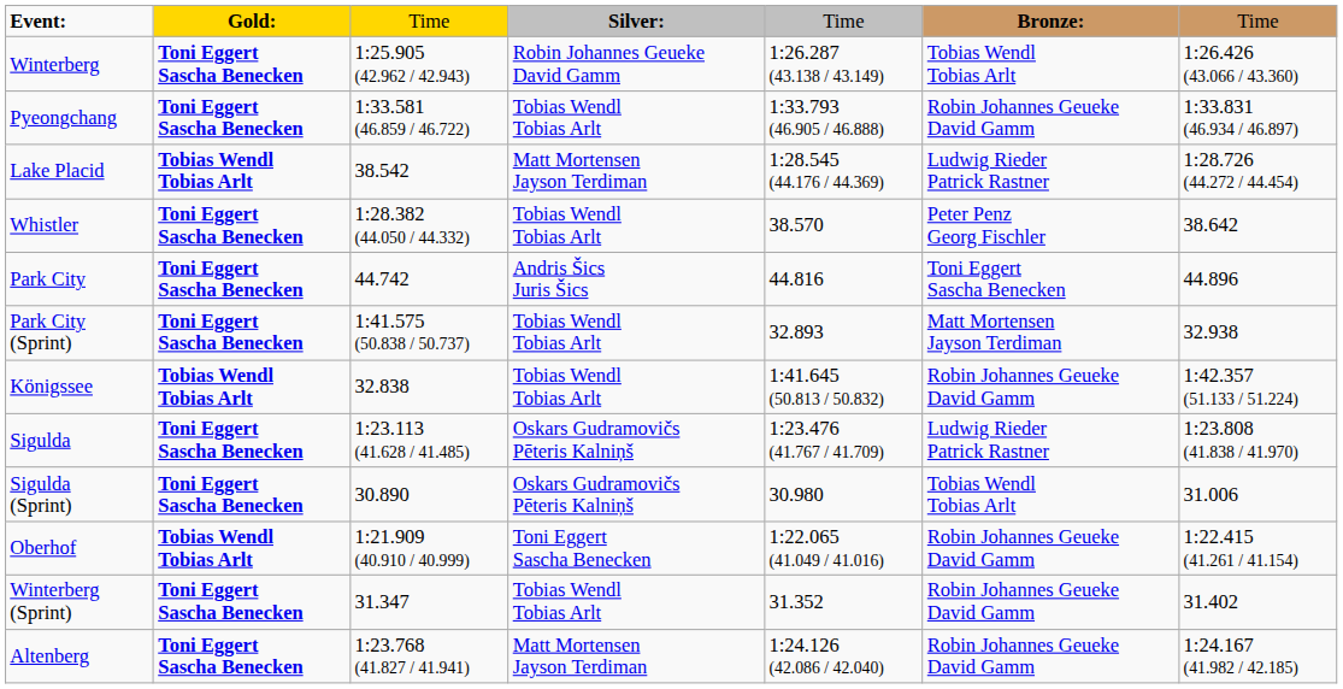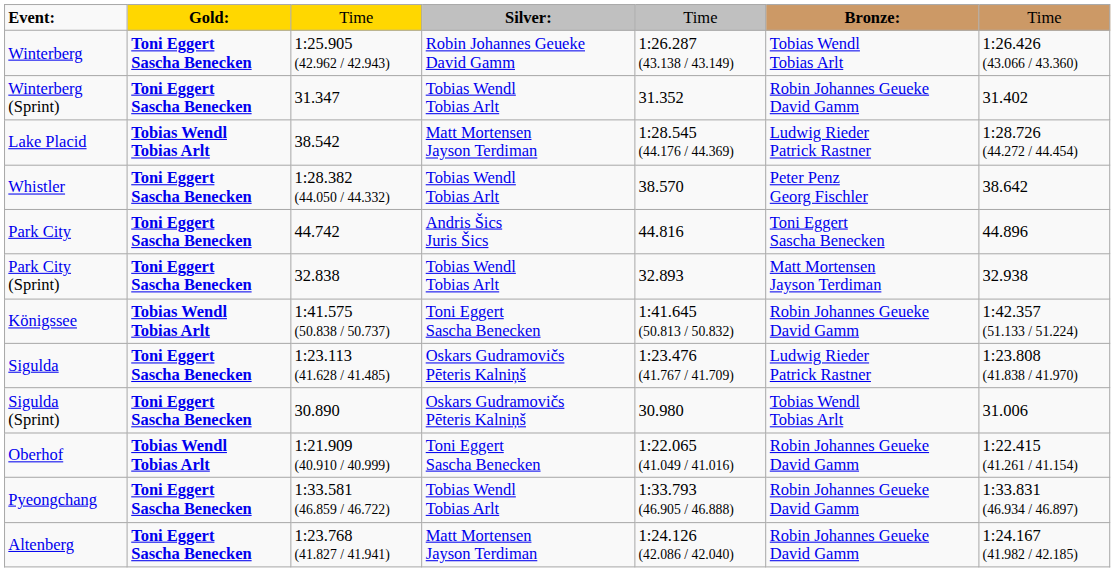 <table class="wikitable" style="width:85%;">
 <tr>
 <td><strong>Event:</strong></td>
 <td !  style="text-align:center; background:gold;"><strong>Gold:</strong></td>
 <td !  style="text-align:center; background:gold;">Time</td>
 <td !  style="text-align:center; background:silver;"><strong>Silver:</strong></td>
 <td !  style="text-align:center; background:silver;">Time</td>
 <td !  style="text-align:center; background:#c96;"><strong>Bronze:</strong></td>
 <td !  style="text-align:center; background:#c96;">Time</td>
 </tr>
 <tr>
 <td><a href='#'>Winterberg</a></td>
 <td><strong><a href='#'>Toni Eggert</a><br><a href='#'>Sascha Benecken</a><br></strong></td>
 <td>1:25.905<br><small>(42.962 / 42.943)</small></td>
 <td><a href='#'>Robin Johannes Geueke</a><br><a href='#'>David Gamm</a><br></td>
 <td>1:26.287<br><small>(43.138 / 43.149)</small></td>
 <td><a href='#'>Tobias Wendl</a><br><a href='#'>Tobias Arlt</a><br></td>
 <td>1:26.426<br><small>(43.066 / 43.360)</small></td>
 </tr>
 <tr>
-<td><a href='#'>Pyeongchang</a></td>
+<td><a href='#'>Winterberg</a><br>(Sprint)</td>
 <td><strong><a href='#'>Toni Eggert</a><br><a href='#'>Sascha Benecken</a><br></strong></td>
-<td>1:33.581<br><small>(46.859 / 46.722)</small></td>
+<td>31.347</td>
 <td><a href='#'>Tobias Wendl</a><br><a href='#'>Tobias Arlt</a><br></td>
-<td>1:33.793<br><small>(46.905 / 46.888)</small></td>
+<td>31.352</td>
 <td><a href='#'>Robin Johannes Geueke</a><br><a href='#'>David Gamm</a><br></td>
-<td>1:33.831<br><small>(46.934 / 46.897)</small></td>
+<td>31.402</td>
 </tr>
 <tr>
 <td><a href='#'>Lake Placid</a></td>
 <td><strong><a href='#'>Tobias Wendl</a><br><a href='#'>Tobias Arlt</a><br></strong></td>
 <td>38.542</td>
 <td><a href='#'>Matt Mortensen</a><br><a href='#'>Jayson Terdiman</a><br></td>
 <td>1:28.545<br><small>(44.176 / 44.369)</small></td>
 <td><a href='#'>Ludwig Rieder</a><br><a href='#'>Patrick Rastner</a><br></td>
 <td>1:28.726<br><small>(44.272 / 44.454)</small></td>
 </tr>
 <tr>
 <td><a href='#'>Whistler</a></td>
 <td><strong><a href='#'>Toni Eggert</a><br><a href='#'>Sascha Benecken</a><br></strong></td>
 <td>1:28.382<br><small>(44.050 / 44.332)</small></td>
 <td><a href='#'>Tobias Wendl</a><br><a href='#'>Tobias Arlt</a><br></td>
 <td>38.570</td>
 <td><a href='#'>Peter Penz</a><br><a href='#'>Georg Fischler</a><br></td>
 <td>38.642</td>
 </tr>
 <tr>
 <td><a href='#'>Park City</a></td>
 <td><strong><a href='#'>Toni Eggert</a><br><a href='#'>Sascha Benecken</a><br></strong></td>
 <td>44.742</td>
 <td><a href='#'>Andris Šics</a><br><a href='#'>Juris Šics</a><br></td>
 <td>44.816</td>
 <td><a href='#'>Toni Eggert</a><br><a href='#'>Sascha Benecken</a><br></td>
 <td>44.896</td>
 </tr>
 <tr>
 <td><a href='#'>Park City</a><br>(Sprint)</td>
 <td><strong><a href='#'>Toni Eggert</a><br><a href='#'>Sascha Benecken</a><br></strong></td>
-<td>1:41.575<br><small>(50.838 / 50.737)</small></td>
+<td>32.838</td>
 <td><a href='#'>Tobias Wendl</a><br><a href='#'>Tobias Arlt</a><br></td>
 <td>32.893</td>
 <td><a href='#'>Matt Mortensen</a><br><a href='#'>Jayson Terdiman</a><br></td>
 <td>32.938</td>
 </tr>
 <tr>
 <td><a href='#'>Königssee</a></td>
 <td><strong><a href='#'>Tobias Wendl</a><br><a href='#'>Tobias Arlt</a><br></strong></td>
-<td>32.838</td>
-<td><a href='#'>Tobias Wendl</a><br><a href='#'>Tobias Arlt</a><br></td>
+<td>1:41.575<br><small>(50.838 / 50.737)</small></td>
+<td><a href='#'>Toni Eggert</a><br><a href='#'>Sascha Benecken</a><br></td>
 <td>1:41.645<br><small>(50.813 / 50.832)</small></td>
 <td><a href='#'>Robin Johannes Geueke</a><br><a href='#'>David Gamm</a><br></td>
 <td>1:42.357<br><small>(51.133 / 51.224)</small></td>
 </tr>
 <tr>
 <td><a href='#'>Sigulda</a></td>
 <td><strong><a href='#'>Toni Eggert</a><br><a href='#'>Sascha Benecken</a><br></strong></td>
 <td>1:23.113<br><small>(41.628 / 41.485)</small></td>
 <td><a href='#'>Oskars Gudramovičs</a><br><a href='#'>Pēteris Kalniņš</a><br></td>
 <td>1:23.476<br><small>(41.767 / 41.709)</small></td>
 <td><a href='#'>Ludwig Rieder</a><br><a href='#'>Patrick Rastner</a><br></td>
 <td>1:23.808<br><small>(41.838 / 41.970)</small></td>
 </tr>
 <tr>
 <td><a href='#'>Sigulda</a><br>(Sprint)</td>
 <td><strong><a href='#'>Toni Eggert</a><br><a href='#'>Sascha Benecken</a><br></strong></td>
 <td>30.890</td>
 <td><a href='#'>Oskars Gudramovičs</a><br><a href='#'>Pēteris Kalniņš</a><br></td>
 <td>30.980</td>
 <td><a href='#'>Tobias Wendl</a><br><a href='#'>Tobias Arlt</a><br></td>
 <td>31.006</td>
 </tr>
 <tr>
 <td><a href='#'>Oberhof</a></td>
 <td><strong><a href='#'>Tobias Wendl</a><br><a href='#'>Tobias Arlt</a><br></strong></td>
 <td>1:21.909<br><small>(40.910 / 40.999)</small></td>
 <td><a href='#'>Toni Eggert</a><br><a href='#'>Sascha Benecken</a><br></td>
 <td>1:22.065<br><small>(41.049 / 41.016)</small></td>
 <td><a href='#'>Robin Johannes Geueke</a><br><a href='#'>David Gamm</a><br></td>
 <td>1:22.415<br><small>(41.261 / 41.154)</small></td>
 </tr>
 <tr>
-<td><a href='#'>Winterberg</a><br>(Sprint)</td>
+<td><a href='#'>Pyeongchang</a></td>
 <td><strong><a href='#'>Toni Eggert</a><br><a href='#'>Sascha Benecken</a><br></strong></td>
-<td>31.347</td>
+<td>1:33.581<br><small>(46.859 / 46.722)</small></td>
 <td><a href='#'>Tobias Wendl</a><br><a href='#'>Tobias Arlt</a><br></td>
-<td>31.352</td>
+<td>1:33.793<br><small>(46.905 / 46.888)</small></td>
 <td><a href='#'>Robin Johannes Geueke</a><br><a href='#'>David Gamm</a><br></td>
-<td>31.402</td>
+<td>1:33.831<br><small>(46.934 / 46.897)</small></td>
 </tr>
 <tr>
 <td><a href='#'>Altenberg</a></td>
 <td><strong><a href='#'>Toni Eggert</a><br><a href='#'>Sascha Benecken</a><br></strong></td>
 <td>1:23.768<br><small>(41.827 / 41.941)</small></td>
 <td><a href='#'>Matt Mortensen</a><br><a href='#'>Jayson Terdiman</a><br></td>
 <td>1:24.126<br><small>(42.086 / 42.040)</small></td>
 <td><a href='#'>Robin Johannes Geueke</a><br><a href='#'>David Gamm</a><br></td>
 <td>1:24.167<br><small>(41.982 / 42.185)</small></td>
 </tr>
 </table>
